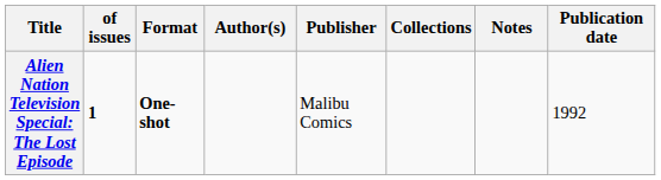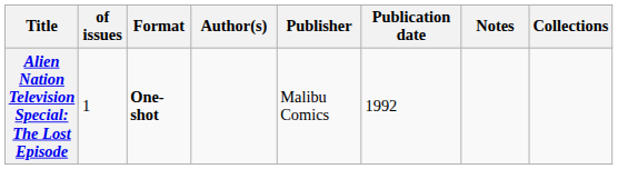 <table class="wikitable">
 <tr>
 <th>Title</th>
 <th style="width:40pt"> of issues</th>
 <th style="width:75pt">Format</th>
 <th style="width:125pt">Author(s)</th>
 <th style="width:125pt">Publisher</th>
+<th style="width:150pt">Publication date</th>
+<th style="width:175pt">Notes</th>
 <th>Collections</th>
-<th style="width:175pt">Notes</th>
-<th style="width:150pt">Publication date</th>
 </tr>
 <tr>
 <th><em><a href='#'>Alien Nation Television Special: The Lost Episode</a></em></th>
-<td><strong>1</strong></td>
+<td>1</td>
 <td><strong>One-shot</strong></td>
 <td></td>
 <td>Malibu Comics</td>
+<td>1992</td>
 <td></td>
 <td></td>
-<td>1992</td>
 </tr>
 </table>
